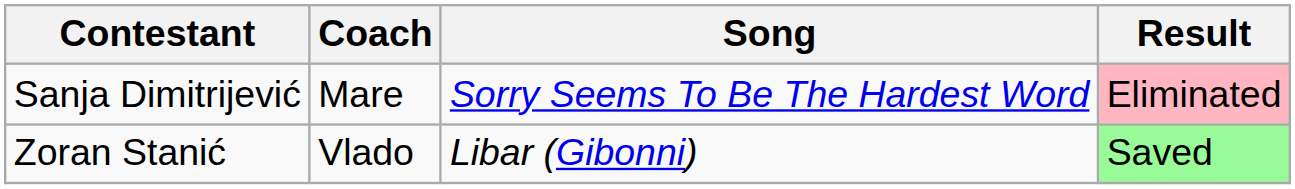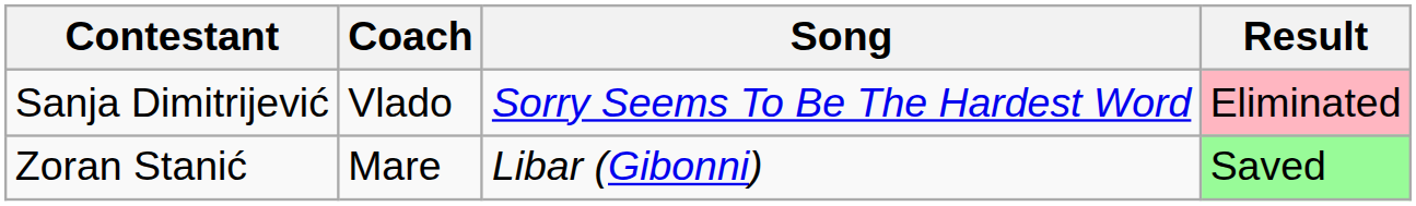 <table class="wikitable">
 <tr>
 <th>Contestant</th>
 <th>Coach</th>
 <th>Song</th>
 <th>Result</th>
 </tr>
 <tr>
 <td>Sanja Dimitrijević</td>
-<td>Mare</td>
+<td>Vlado</td>
 <td><em><a href='#'>Sorry Seems To Be The Hardest Word</a></em></td>
 <td style="background:lightpink;">Eliminated</td>
 </tr>
 <tr>
 <td>Zoran Stanić</td>
-<td>Vlado</td>
+<td>Mare</td>
 <td><em>Libar (<a href='#'>Gibonni</a>)</em></td>
 <td style="background:palegreen;">Saved</td>
 </tr>
 </table>
